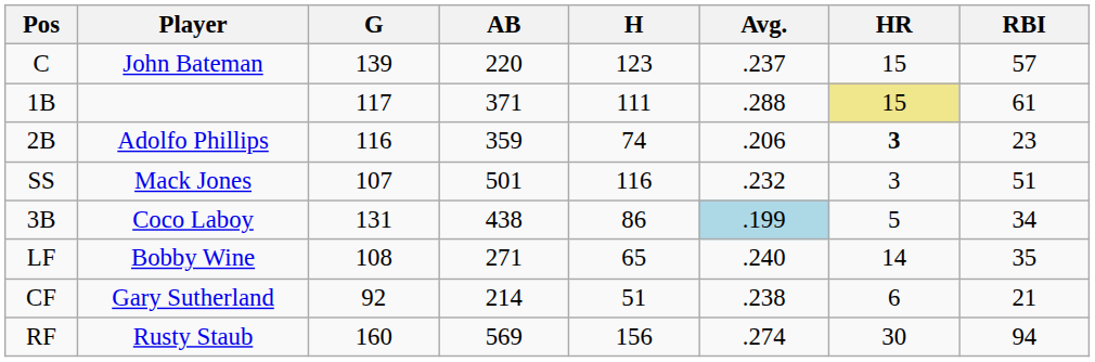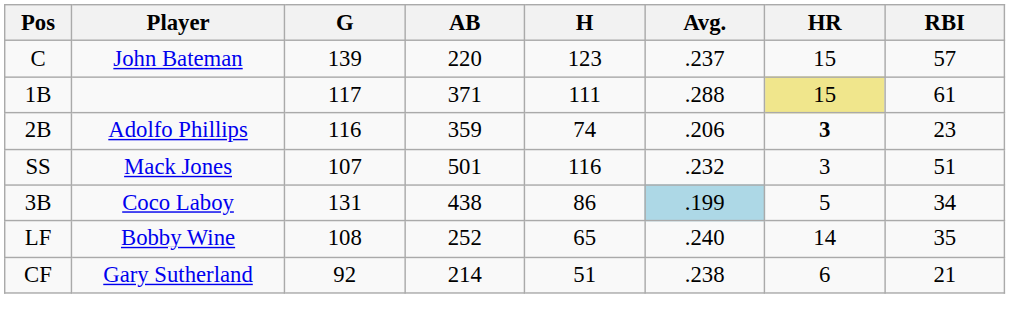 <table class="wikitable sortable">
 <tr>
 <th bgcolor="#DDDDFF" width="5%">Pos</th>
 <th bgcolor="#DDDDFF" width="16%">Player</th>
 <th bgcolor="#DDDDFF" width="9%">G</th>
 <th bgcolor="#DDDDFF" width="9%">AB</th>
 <th bgcolor="#DDDDFF" width="9%">H</th>
 <th bgcolor="#DDDDFF" width="9%">Avg.</th>
 <th bgcolor="#DDDDFF" width="9%">HR</th>
 <th bgcolor="#DDDDFF" width="9%">RBI</th>
 </tr>
 <tr align="center">
 <td>C</td>
 <td><a href='#'>John Bateman</a></td>
 <td>139</td>
 <td>220</td>
 <td>123</td>
 <td>.237</td>
 <td>15</td>
 <td>57</td>
 </tr>
 <tr align=center>
 <td>1B</td>
 <td></td>
 <td>117</td>
 <td>371</td>
 <td>111</td>
 <td>.288</td>
 <td style="background: khaki;">15</td>
 <td>61</td>
 </tr>
 <tr align="center">
 <td>2B</td>
 <td><a href='#'>Adolfo Phillips</a></td>
 <td>116</td>
 <td>359</td>
 <td>74</td>
 <td>.206</td>
 <td><strong>3</strong></td>
 <td>23</td>
 </tr>
 <tr align=center>
 <td>SS</td>
 <td><a href='#'>Mack Jones</a></td>
 <td>107</td>
 <td>501</td>
 <td>116</td>
 <td>.232</td>
 <td>3</td>
 <td>51</td>
 </tr>
 <tr align=center>
 <td>3B</td>
 <td><a href='#'>Coco Laboy</a></td>
 <td>131</td>
 <td>438</td>
 <td>86</td>
 <td style="background: lightblue;">.199</td>
 <td>5</td>
 <td>34</td>
 </tr>
 <tr align=center>
 <td>LF</td>
 <td><a href='#'>Bobby Wine</a></td>
 <td>108</td>
-<td>271</td>
+<td>252</td>
 <td>65</td>
 <td>.240</td>
 <td>14</td>
 <td>35</td>
 </tr>
 <tr align=center>
 <td>CF</td>
 <td><a href='#'>Gary Sutherland</a></td>
 <td>92</td>
 <td>214</td>
 <td>51</td>
 <td>.238</td>
 <td>6</td>
 <td>21</td>
 </tr>
-<tr align=center>
-<td>RF</td>
-<td><a href='#'>Rusty Staub</a></td>
-<td>160</td>
-<td>569</td>
-<td>156</td>
-<td>.274</td>
-<td>30</td>
-<td>94</td>
-</tr>
 </table>
